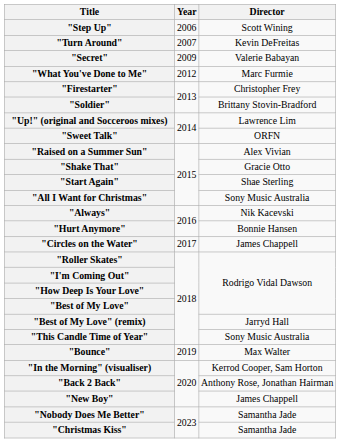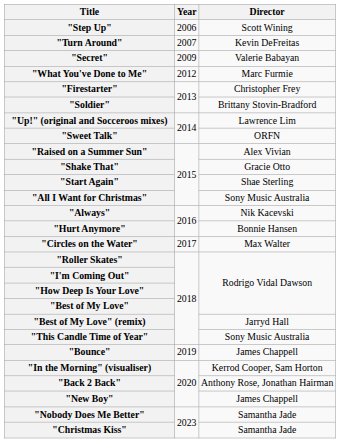 <table class="wikitable plainrowheaders" style="text-align:center;">
 <tr>
 <th scope="col" style="width:17em;">Title</th>
 <th scope="col">Year</th>
 <th scope="col">Director</th>
 </tr>
 <tr>
 <th scope="row">"Step Up"</th>
 <td>2006</td>
 <td>Scott Wining</td>
 </tr>
 <tr>
 <th scope="row">"Turn Around"</th>
 <td>2007</td>
 <td>Kevin DeFreitas</td>
 </tr>
 <tr>
 <th scope="row">"Secret"</th>
 <td>2009</td>
 <td>Valerie Babayan</td>
 </tr>
 <tr>
 <th scope="row">"What You've Done to Me"</th>
 <td>2012</td>
 <td>Marc Furmie</td>
 </tr>
 <tr>
 <th scope="row">"Firestarter"</th>
 <td rowspan="2">2013</td>
 <td>Christopher Frey</td>
 </tr>
 <tr>
 <th scope="row">"Soldier"</th>
 <td>Brittany Stovin-Bradford</td>
 </tr>
 <tr>
 <th scope="row">"Up!" (original and Socceroos mixes)</th>
 <td rowspan="2">2014</td>
 <td>Lawrence Lim</td>
 </tr>
 <tr>
 <th scope="row">"Sweet Talk"</th>
 <td>ORFN</td>
 </tr>
 <tr>
 <th scope="row">"Raised on a Summer Sun"<br></th>
 <td rowspan="4">2015</td>
 <td>Alex Vivian</td>
 </tr>
 <tr>
 <th scope="row">"Shake That"<br></th>
 <td>Gracie Otto</td>
 </tr>
 <tr>
 <th scope="row">"Start Again"<br></th>
 <td>Shae Sterling</td>
 </tr>
 <tr>
 <th scope="row">"All I Want for Christmas"<br></th>
 <td>Sony Music Australia</td>
 </tr>
 <tr>
 <th scope="row">"Always"</th>
 <td rowspan="2">2016</td>
 <td>Nik Kacevski</td>
 </tr>
 <tr>
 <th scope="row">"Hurt Anymore"<br></th>
 <td>Bonnie Hansen</td>
 </tr>
 <tr>
 <th scope="row">"Circles on the Water"</th>
 <td>2017</td>
-<td>James Chappell</td>
+<td>Max Walter</td>
 </tr>
 <tr>
 <th scope="row">"Roller Skates"</th>
 <td rowspan="6">2018</td>
 <td rowspan="4">Rodrigo Vidal Dawson</td>
 </tr>
 <tr>
 <th scope="row">"I'm Coming Out"</th>
 </tr>
 <tr>
 <th scope="row">"How Deep Is Your Love"</th>
 </tr>
 <tr>
 <th scope="row">"Best of My Love"</th>
 </tr>
 <tr>
 <th scope="row">"Best of My Love" (remix)</th>
 <td>Jarryd Hall</td>
 </tr>
 <tr>
 <th scope="row">"This Candle Time of Year"</th>
 <td>Sony Music Australia</td>
 </tr>
 <tr>
 <th scope="row">"Bounce"</th>
 <td>2019</td>
-<td>Max Walter</td>
+<td>James Chappell</td>
 </tr>
 <tr>
 <th scope="row">"In the Morning" (visualiser)</th>
 <td rowspan="3">2020</td>
 <td>Kerrod Cooper, Sam Horton</td>
 </tr>
 <tr>
 <th scope="row">"Back 2 Back"</th>
 <td>Anthony Rose, Jonathan Hairman</td>
 </tr>
 <tr>
 <th scope="row">"New Boy"</th>
 <td>James Chappell</td>
 </tr>
 <tr>
 <th scope="row">"Nobody Does Me Better"</th>
 <td rowspan="2">2023</td>
 <td>Samantha Jade</td>
 </tr>
 <tr>
 <th scope="row">"Christmas Kiss"</th>
 <td>Samantha Jade</td>
 </tr>
 </table>
